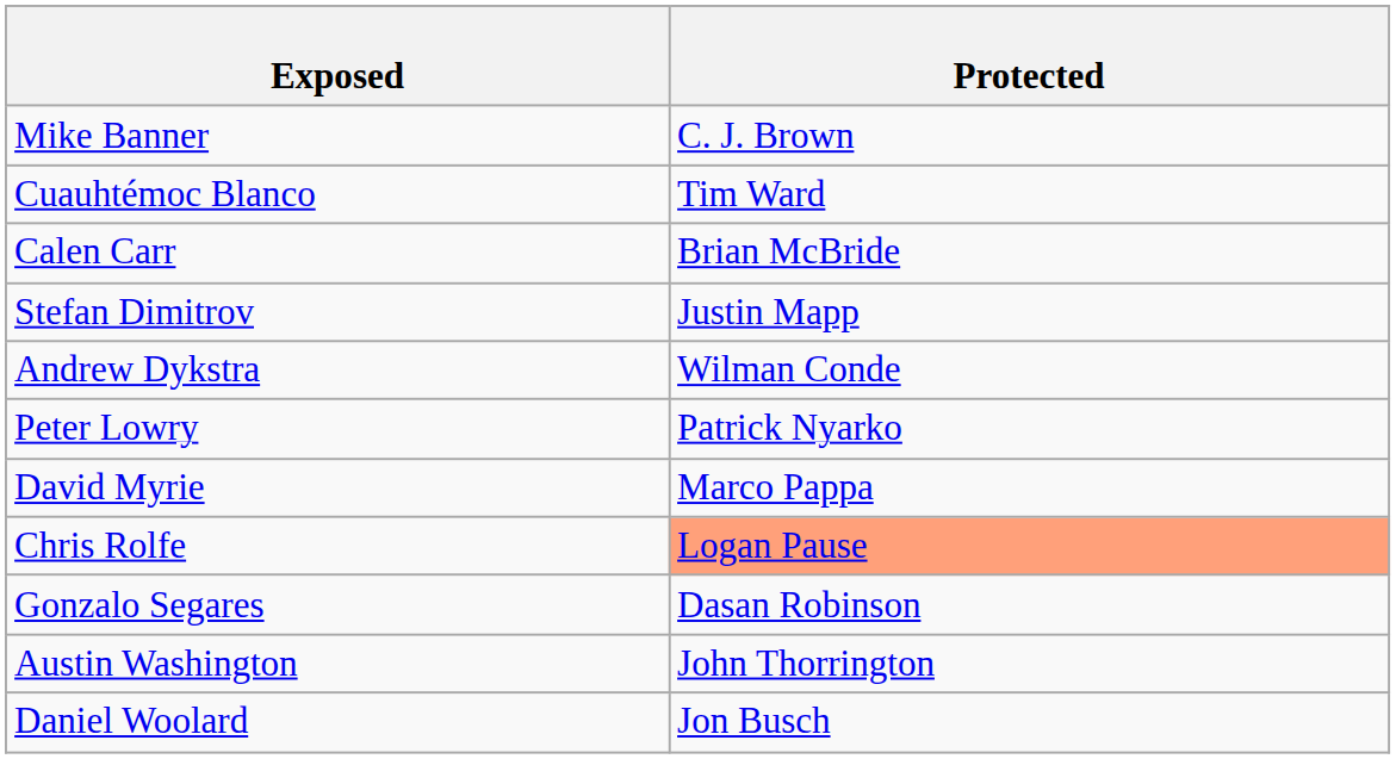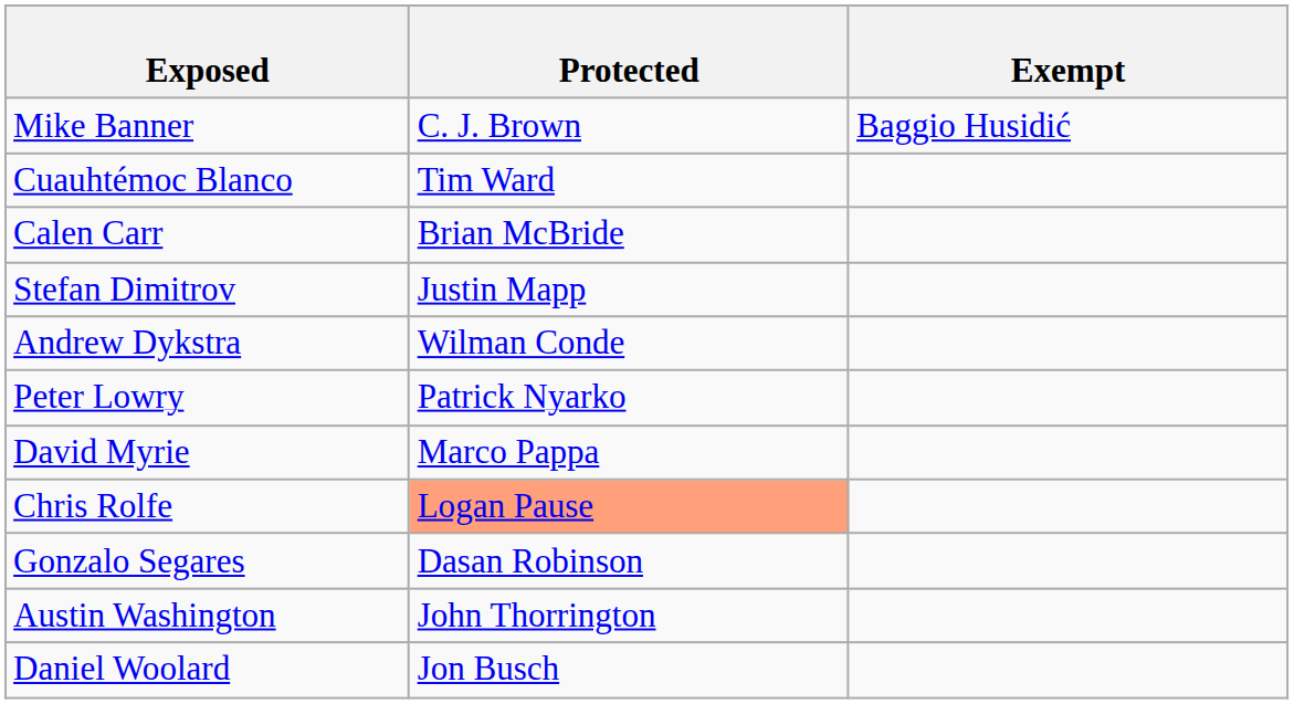 <table class="wikitable">
 <tr>
 <th style="width:23%"><br>Exposed</th>
 <th style="width:25%"><br>Protected</th>
+<th style="width:25%"><br>Exempt</th>
 </tr>
 <tr>
 <td><a href='#'>Mike Banner</a></td>
 <td><a href='#'>C. J. Brown</a></td>
+<td><a href='#'>Baggio Husidić</a></td>
 </tr>
 <tr>
 <td><a href='#'>Cuauhtémoc Blanco</a></td>
 <td><a href='#'>Tim Ward</a></td>
+<td></td>
 </tr>
 <tr>
 <td><a href='#'>Calen Carr</a></td>
 <td><a href='#'>Brian McBride</a></td>
+<td></td>
 </tr>
 <tr>
 <td><a href='#'>Stefan Dimitrov</a></td>
 <td><a href='#'>Justin Mapp</a></td>
+<td></td>
 </tr>
 <tr>
 <td><a href='#'>Andrew Dykstra</a></td>
 <td><a href='#'>Wilman Conde</a></td>
+<td></td>
 </tr>
 <tr>
 <td><a href='#'>Peter Lowry</a></td>
 <td><a href='#'>Patrick Nyarko</a></td>
+<td></td>
 </tr>
 <tr>
 <td><a href='#'>David Myrie</a></td>
 <td><a href='#'>Marco Pappa</a></td>
+<td></td>
 </tr>
 <tr>
 <td><a href='#'>Chris Rolfe</a></td>
 <td style="background: lightsalmon;"><a href='#'>Logan Pause</a></td>
+<td></td>
 </tr>
 <tr>
 <td><a href='#'>Gonzalo Segares</a></td>
 <td><a href='#'>Dasan Robinson</a></td>
+<td></td>
 </tr>
 <tr>
 <td><a href='#'>Austin Washington</a></td>
 <td><a href='#'>John Thorrington</a></td>
+<td></td>
 </tr>
 <tr>
 <td><a href='#'>Daniel Woolard</a></td>
 <td><a href='#'>Jon Busch</a></td>
+<td></td>
 </tr>
 </table>
